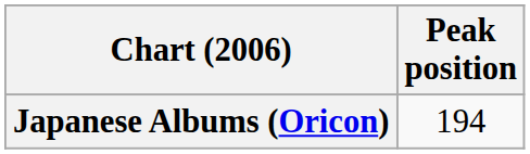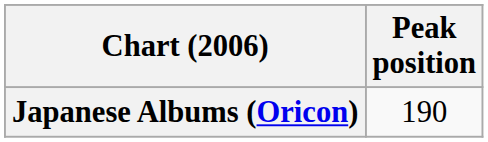 <table class="wikitable sortable plainrowheaders">
 <tr>
 <th>Chart (2006)</th>
 <th>Peak<br>position</th>
 </tr>
 <tr>
 <th scope="row">Japanese Albums (<a href='#'>Oricon</a>)</th>
-<td align="center">194</td>
+<td align="center">190</td>
 </tr>
 </table>
